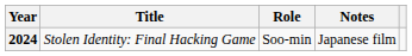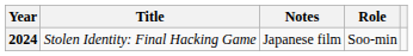 <table class="wikitable plainrowheaders">
 <tr>
 <th scope="col">Year</th>
 <th scope="col">Title</th>
+<th scope="col">Notes</th>
 <th scope="col">Role</th>
-<th scope="col">Notes</th>
 <th scope="col" class="unsortable"></th>
 </tr>
 <tr>
 <th scope="row">2024</th>
 <td><em>Stolen Identity: Final Hacking Game</em></td>
+<td>Japanese film</td>
 <td>Soo-min</td>
-<td>Japanese film</td>
 <td style="text-align:center"></td>
 </tr>
 </table>
